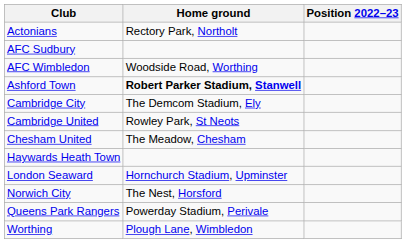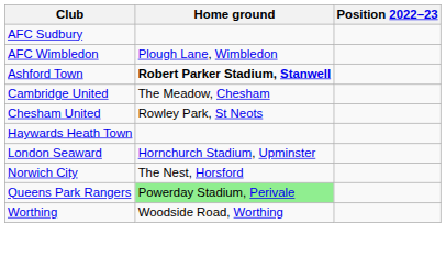 <table class="wikitable sortable" style="text-align:center;">
 <tr>
 <th>Club</th>
 <th>Home ground</th>
 <th>Position <a href='#'>2022–23</a></th>
-</tr>
-<tr>
-<td style="text-align:left;"><a href='#'>Actonians</a></td>
-<td style="text-align:left;">Rectory Park, <a href='#'>Northolt</a></td>
-<td></td>
 </tr>
 <tr>
 <td style="text-align:left;"><a href='#'>AFC Sudbury</a></td>
 <td style="text-align:left;"></td>
 <td></td>
 </tr>
 <tr>
 <td style="text-align:left;"><a href='#'>AFC Wimbledon</a></td>
-<td style="text-align:left;">Woodside Road, <a href='#'>Worthing</a></td>
+<td style="text-align:left;"><a href='#'>Plough Lane</a>, <a href='#'>Wimbledon</a></td>
 <td></td>
 </tr>
 <tr>
 <td style="text-align:left;"><a href='#'>Ashford Town</a></td>
 <td style="text-align:left;"><strong>Robert Parker Stadium, <a href='#'>Stanwell</a></strong></td>
 <td></td>
 </tr>
 <tr>
-<td style="text-align:left;"><a href='#'>Cambridge City</a></td>
-<td style="text-align:left;">The Demcom Stadium, <a href='#'>Ely</a></td>
-<td></td>
-</tr>
-<tr>
 <td style="text-align:left;"><a href='#'>Cambridge United</a></td>
-<td style="text-align:left;">Rowley Park, <a href='#'>St Neots</a></td>
+<td style="text-align:left;">The Meadow, <a href='#'>Chesham</a></td>
 <td></td>
 </tr>
 <tr>
 <td style="text-align:left;"><a href='#'>Chesham United</a></td>
-<td style="text-align:left;">The Meadow, <a href='#'>Chesham</a></td>
+<td style="text-align:left;">Rowley Park, <a href='#'>St Neots</a></td>
 <td></td>
 </tr>
 <tr>
 <td style="text-align:left;"><a href='#'>Haywards Heath Town</a></td>
 <td style="text-align:left;"></td>
 <td></td>
 </tr>
 <tr>
 <td style="text-align:left;"><a href='#'>London Seaward</a></td>
 <td style="text-align:left;"><a href='#'>Hornchurch Stadium</a>, <a href='#'>Upminster</a></td>
 <td></td>
 </tr>
 <tr>
 <td style="text-align:left;"><a href='#'>Norwich City</a></td>
 <td style="text-align:left;">The Nest, <a href='#'>Horsford</a></td>
 <td></td>
 </tr>
 <tr>
 <td style="text-align:left;"><a href='#'>Queens Park Rangers</a></td>
-<td style="text-align:left;">Powerday Stadium, <a href='#'>Perivale</a></td>
+<td style="background: lightgreen; text-align:left;">Powerday Stadium, <a href='#'>Perivale</a></td>
 <td></td>
 </tr>
 <tr>
 <td style="text-align:left;"><a href='#'>Worthing</a></td>
-<td style="text-align:left;"><a href='#'>Plough Lane</a>, <a href='#'>Wimbledon</a></td>
+<td style="text-align:left;">Woodside Road, <a href='#'>Worthing</a></td>
 <td></td>
 </tr>
 </table>
